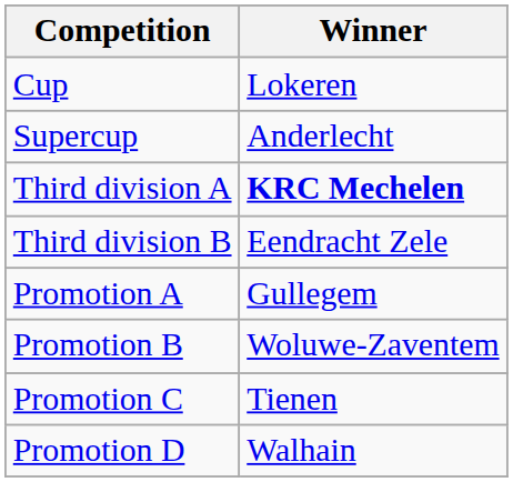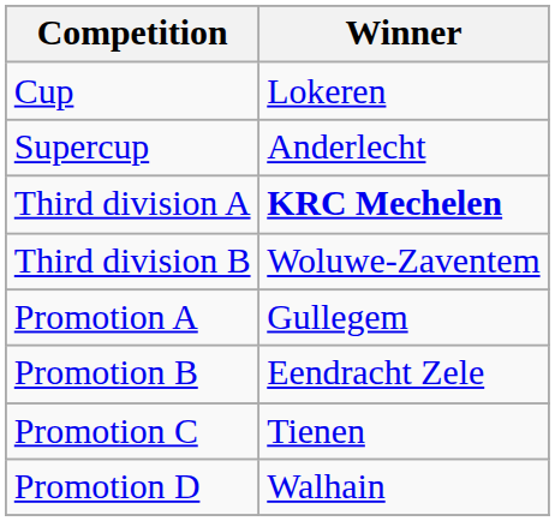 <table class="wikitable">
 <tr>
 <th>Competition</th>
 <th>Winner</th>
 </tr>
 <tr>
 <td><a href='#'>Cup</a></td>
 <td><a href='#'>Lokeren</a></td>
 </tr>
 <tr>
 <td><a href='#'>Supercup</a></td>
 <td><a href='#'>Anderlecht</a></td>
 </tr>
 <tr>
 <td><a href='#'>Third division A</a></td>
 <td><strong><a href='#'>KRC Mechelen</a></strong></td>
 </tr>
 <tr>
 <td><a href='#'>Third division B</a></td>
-<td><a href='#'>Eendracht Zele</a></td>
+<td><a href='#'>Woluwe-Zaventem</a></td>
 </tr>
 <tr>
 <td><a href='#'>Promotion A</a></td>
 <td><a href='#'>Gullegem</a></td>
 </tr>
 <tr>
 <td><a href='#'>Promotion B</a></td>
-<td><a href='#'>Woluwe-Zaventem</a></td>
+<td><a href='#'>Eendracht Zele</a></td>
 </tr>
 <tr>
 <td><a href='#'>Promotion C</a></td>
 <td><a href='#'>Tienen</a></td>
 </tr>
 <tr>
 <td><a href='#'>Promotion D</a></td>
 <td><a href='#'>Walhain</a></td>
 </tr>
 </table>
